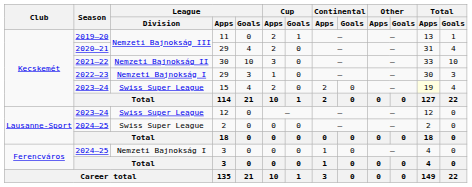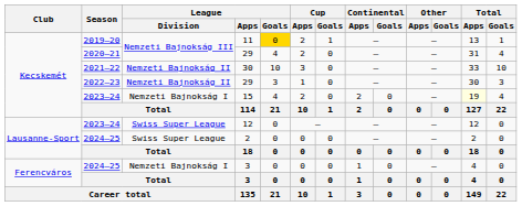 <table class="wikitable" style="text-align:center">
 <tr>
 <th rowspan="2">Club</th>
 <th rowspan="2">Season</th>
 <th colspan="3">League</th>
 <th colspan="2">Cup</th>
 <th colspan="2">Continental</th>
 <th colspan="2">Other</th>
 <th colspan="2">Total</th>
 </tr>
 <tr>
 <th>Division</th>
 <th>Apps</th>
 <th>Goals</th>
 <th>Apps</th>
 <th>Goals</th>
 <th>Apps</th>
 <th>Goals</th>
 <th>Apps</th>
 <th>Goals</th>
 <th>Apps</th>
 <th>Goals</th>
 </tr>
 <tr>
 <td rowspan="6"><a href='#'>Kecskemét</a></td>
 <td><a href='#'>2019–20</a></td>
 <td rowspan="2"><a href='#'>Nemzeti Bajnokság III</a></td>
 <td>11</td>
-<td>0</td>
+<td style="background: gold;">0</td>
 <td>2</td>
 <td>1</td>
 <td colspan="2">—</td>
 <td colspan="2">—</td>
 <td>13</td>
 <td>1</td>
 </tr>
 <tr>
 <td><a href='#'>2020–21</a></td>
 <td>29</td>
 <td>4</td>
 <td>2</td>
 <td>0</td>
 <td colspan="2">—</td>
 <td colspan="2">—</td>
 <td>31</td>
 <td>4</td>
 </tr>
 <tr>
 <td><a href='#'>2021–22</a></td>
 <td><a href='#'>Nemzeti Bajnokság II</a></td>
 <td>30</td>
 <td>10</td>
 <td>3</td>
 <td>0</td>
 <td colspan="2">—</td>
 <td colspan="2">—</td>
 <td>33</td>
 <td>10</td>
 </tr>
 <tr>
 <td><a href='#'>2022–23</a></td>
-<td><a href='#'>Nemzeti Bajnokság I</a></td>
+<td><a href='#'>Nemzeti Bajnokság II</a></td>
 <td>29</td>
 <td>3</td>
 <td>1</td>
 <td>0</td>
 <td colspan="2">—</td>
 <td colspan="2">—</td>
 <td>30</td>
 <td>3</td>
 </tr>
 <tr>
 <td><a href='#'>2023–24</a></td>
-<td><a href='#'>Swiss Super League</a></td>
+<td>Nemzeti Bajnokság I</td>
 <td>15</td>
 <td>4</td>
 <td>2</td>
 <td>0</td>
 <td>2</td>
 <td>0</td>
 <td colspan="2">—</td>
 <td style="background: lightyellow;">19</td>
 <td>4</td>
 </tr>
 <tr>
 <th colspan=2>Total</th>
 <th>114</th>
 <th>21</th>
 <th>10</th>
 <th>1</th>
 <th>2</th>
 <th>0</th>
 <th>0</th>
 <th>0</th>
 <th>127</th>
 <th>22</th>
 </tr>
 <tr>
 <td rowspan="3"><a href='#'>Lausanne-Sport</a></td>
 <td><a href='#'>2023–24</a></td>
 <td><a href='#'>Swiss Super League</a></td>
 <td>12</td>
 <td>0</td>
 <td colspan="2">—</td>
 <td colspan="2">—</td>
 <td colspan="2">—</td>
 <td>12</td>
 <td>0</td>
 </tr>
 <tr>
 <td><a href='#'>2024–25</a></td>
 <td>Swiss Super League</td>
 <td>2</td>
 <td>0</td>
 <td>0</td>
 <td>0</td>
 <td colspan="2">—</td>
 <td colspan="2">—</td>
 <td>2</td>
 <td>0</td>
 </tr>
 <tr>
 <th colspan=2>Total</th>
 <th>18</th>
 <th>0</th>
 <th>0</th>
 <th>0</th>
 <th>0</th>
 <th>0</th>
 <th>0</th>
 <th>0</th>
 <th>18</th>
 <th>0</th>
 </tr>
 <tr>
 <td rowspan="2"><a href='#'>Ferencváros</a></td>
 <td><a href='#'>2024–25</a></td>
 <td>Nemzeti Bajnokság I</td>
 <td>3</td>
 <td>0</td>
 <td>0</td>
 <td>0</td>
 <td>1</td>
 <td>0</td>
 <td colspan="2">—</td>
 <td>4</td>
 <td>0</td>
 </tr>
 <tr>
 <th colspan=2>Total</th>
 <th>3</th>
 <th>0</th>
 <th>0</th>
 <th>0</th>
 <th>1</th>
 <th>0</th>
 <th>0</th>
 <th>0</th>
 <th>4</th>
 <th>0</th>
 </tr>
 <tr>
 <th colspan=3>Career total</th>
 <th>135</th>
 <th>21</th>
 <th>10</th>
 <th>1</th>
 <th>3</th>
 <th>0</th>
 <th>0</th>
 <th>0</th>
 <th>149</th>
 <th>22</th>
 </tr>
 </table>
